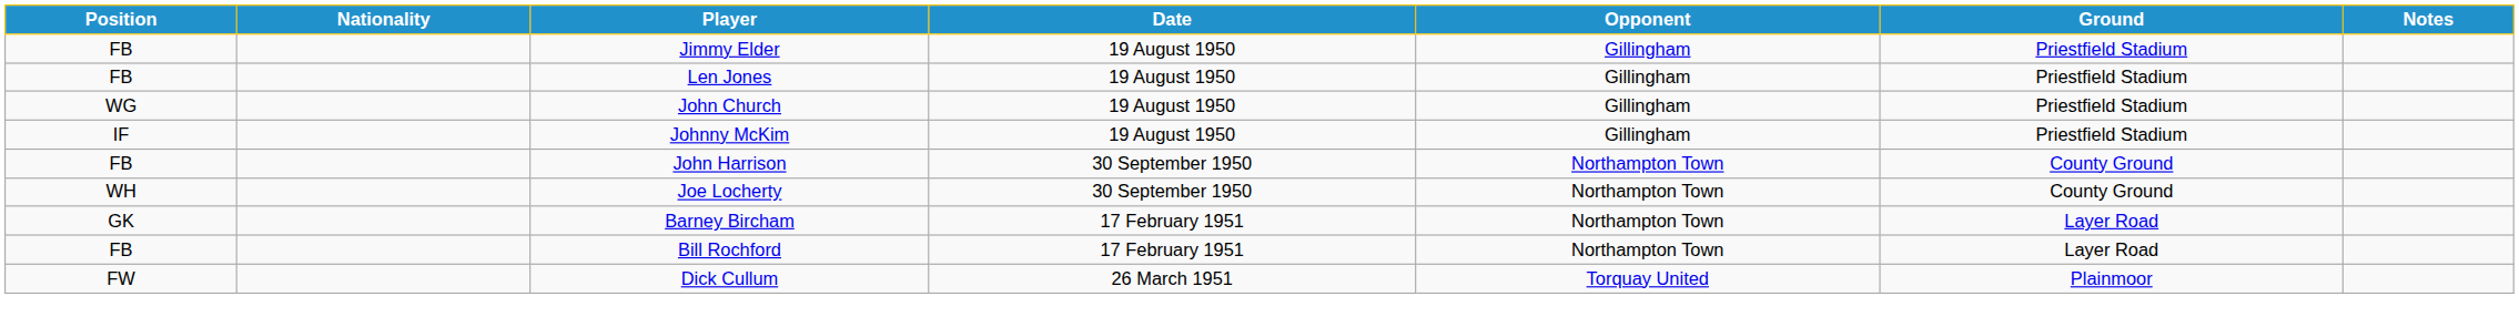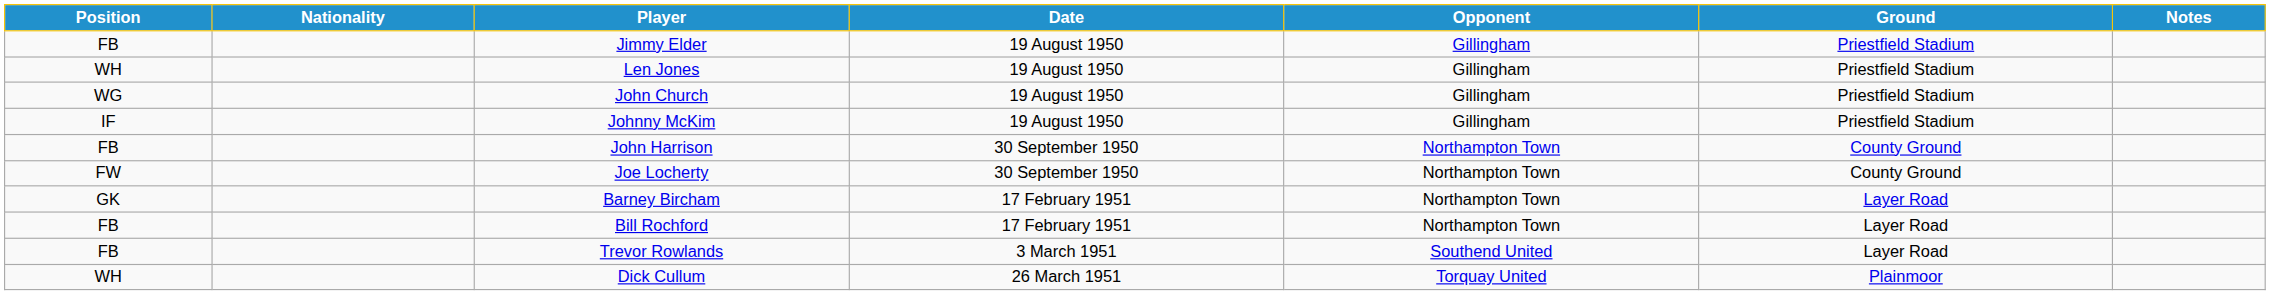 <table class="wikitable" style="text-align:center; font-size:90%; width:100%;">
 <tr>
 <th style="background:#2191CC; color:white; border:1px solid #F7C408; text-align:center;">Position</th>
 <th style="background:#2191CC; color:white; border:1px solid #F7C408; text-align:center;">Nationality</th>
 <th style="background:#2191CC; color:white; border:1px solid #F7C408; text-align:center;">Player</th>
 <th style="background:#2191CC; color:white; border:1px solid #F7C408; text-align:center;">Date</th>
 <th style="background:#2191CC; color:white; border:1px solid #F7C408; text-align:center;">Opponent</th>
 <th style="background:#2191CC; color:white; border:1px solid #F7C408; text-align:center;">Ground</th>
 <th style="background:#2191CC; color:white; border:1px solid #F7C408; text-align:center;">Notes</th>
 </tr>
 <tr>
 <td>FB</td>
 <td></td>
 <td><a href='#'>Jimmy Elder</a></td>
 <td>19 August 1950</td>
 <td><a href='#'>Gillingham</a></td>
 <td><a href='#'>Priestfield Stadium</a></td>
 <td></td>
 </tr>
 <tr>
-<td>FB</td>
+<td>WH</td>
 <td></td>
 <td><a href='#'>Len Jones</a></td>
 <td>19 August 1950</td>
 <td>Gillingham</td>
 <td>Priestfield Stadium</td>
 <td></td>
 </tr>
 <tr>
 <td>WG</td>
 <td></td>
 <td><a href='#'>John Church</a></td>
 <td>19 August 1950</td>
 <td>Gillingham</td>
 <td>Priestfield Stadium</td>
 <td></td>
 </tr>
 <tr>
 <td>IF</td>
 <td></td>
 <td><a href='#'>Johnny McKim</a></td>
 <td>19 August 1950</td>
 <td>Gillingham</td>
 <td>Priestfield Stadium</td>
 <td></td>
 </tr>
 <tr>
 <td>FB</td>
 <td></td>
 <td><a href='#'>John Harrison</a></td>
 <td>30 September 1950</td>
 <td><a href='#'>Northampton Town</a></td>
 <td><a href='#'>County Ground</a></td>
 <td></td>
 </tr>
 <tr>
-<td>WH</td>
+<td>FW</td>
 <td></td>
 <td><a href='#'>Joe Locherty</a></td>
 <td>30 September 1950</td>
 <td>Northampton Town</td>
 <td>County Ground</td>
 <td></td>
 </tr>
 <tr>
 <td>GK</td>
 <td></td>
 <td><a href='#'>Barney Bircham</a></td>
 <td>17 February 1951</td>
 <td>Northampton Town</td>
 <td><a href='#'>Layer Road</a></td>
 <td></td>
 </tr>
 <tr>
 <td>FB</td>
 <td></td>
 <td><a href='#'>Bill Rochford</a></td>
 <td>17 February 1951</td>
 <td>Northampton Town</td>
 <td>Layer Road</td>
 <td></td>
 </tr>
 <tr>
-<td>FW</td>
+<td>FB</td>
+<td></td>
+<td><a href='#'>Trevor Rowlands</a></td>
+<td>3 March 1951</td>
+<td><a href='#'>Southend United</a></td>
+<td>Layer Road</td>
+<td></td>
+</tr>
+<tr>
+<td>WH</td>
 <td></td>
 <td><a href='#'>Dick Cullum</a></td>
 <td>26 March 1951</td>
 <td><a href='#'>Torquay United</a></td>
 <td><a href='#'>Plainmoor</a></td>
 <td></td>
 </tr>
 </table>
